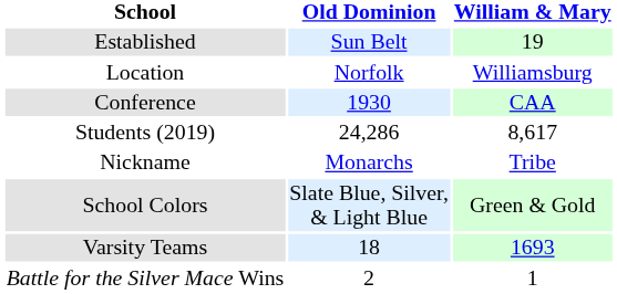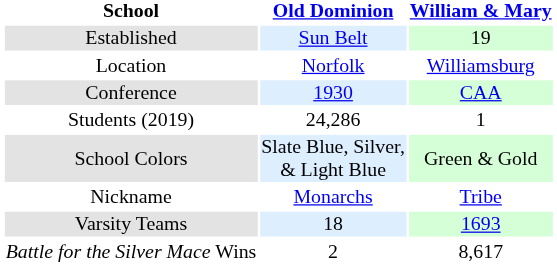 <table id="toc" style="float:right; margin-left: 1em; margin-bottom: 1em; text-align: center">
 <tr>
 <td></td>
 <td></td>
 <td></td>
 </tr>
 <tr>
 <th>School</th>
 <th><a href='#'>Old Dominion</a></th>
 <th><a href='#'>William & Mary</a></th>
 </tr>
 <tr>
 <td style="background: #e3e3e3;">Established</td>
 <td style="background: #ddeeff;"><a href='#'>Sun Belt</a></td>
 <td style="background: #d5ffd6;">19</td>
 </tr>
 <tr>
 <td>Location</td>
 <td><a href='#'>Norfolk</a></td>
 <td><a href='#'>Williamsburg</a></td>
 </tr>
 <tr>
 <td style="background: #e3e3e3;">Conference</td>
 <td style="background: #ddeeff;"><a href='#'>1930</a></td>
 <td style="background: #d5ffd6;"><a href='#'>CAA</a></td>
 </tr>
 <tr>
 <td>Students (2019)</td>
 <td>24,286</td>
-<td>8,617</td>
+<td>1</td>
+</tr>
+<tr>
+<td style="background: #e3e3e3;">School Colors</td>
+<td style="background: #ddeeff;">Slate Blue, Silver,<br> & Light Blue</td>
+<td style="background: #d5ffd6;">Green & Gold</td>
 </tr>
 <tr>
 <td>Nickname</td>
 <td><a href='#'>Monarchs</a></td>
 <td><a href='#'>Tribe</a></td>
-</tr>
-<tr>
-<td style="background: #e3e3e3;">School Colors</td>
-<td style="background: #ddeeff;">Slate Blue, Silver,<br> & Light Blue</td>
-<td style="background: #d5ffd6;">Green & Gold</td>
 </tr>
 <tr>
 <td style="background: #e3e3e3;">Varsity Teams</td>
 <td style="background: #ddeeff;">18</td>
 <td style="background: #d5ffd6;"><a href='#'>1693</a></td>
 </tr>
 <tr>
 <td><em>Battle for the Silver Mace</em> Wins</td>
 <td>2</td>
-<td>1</td>
+<td>8,617</td>
 </tr>
 </table>
